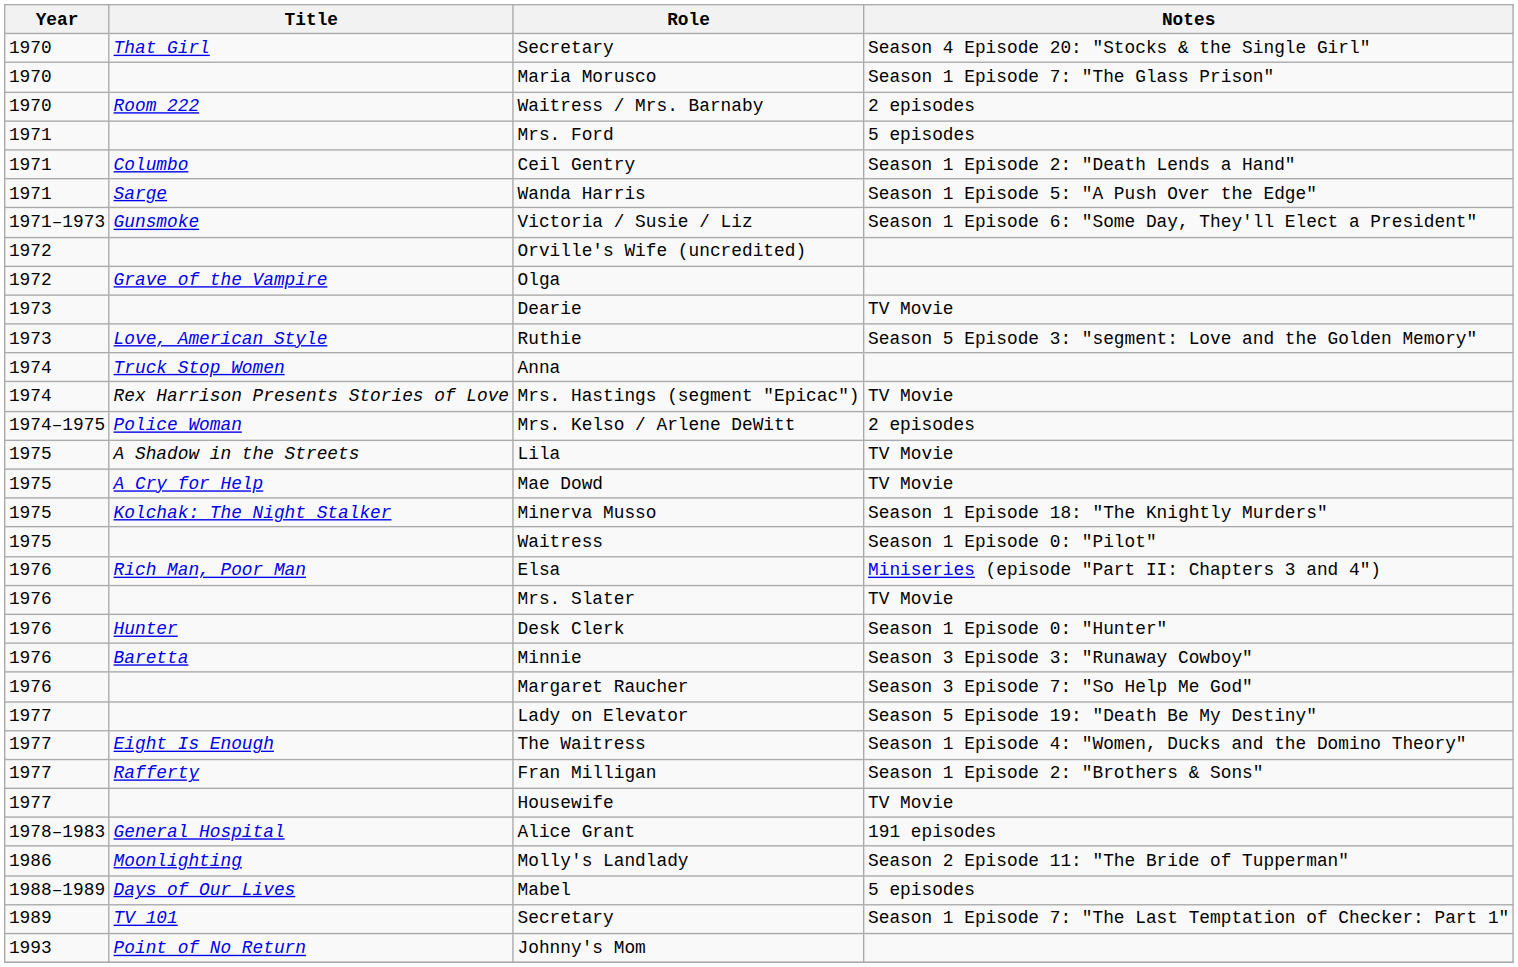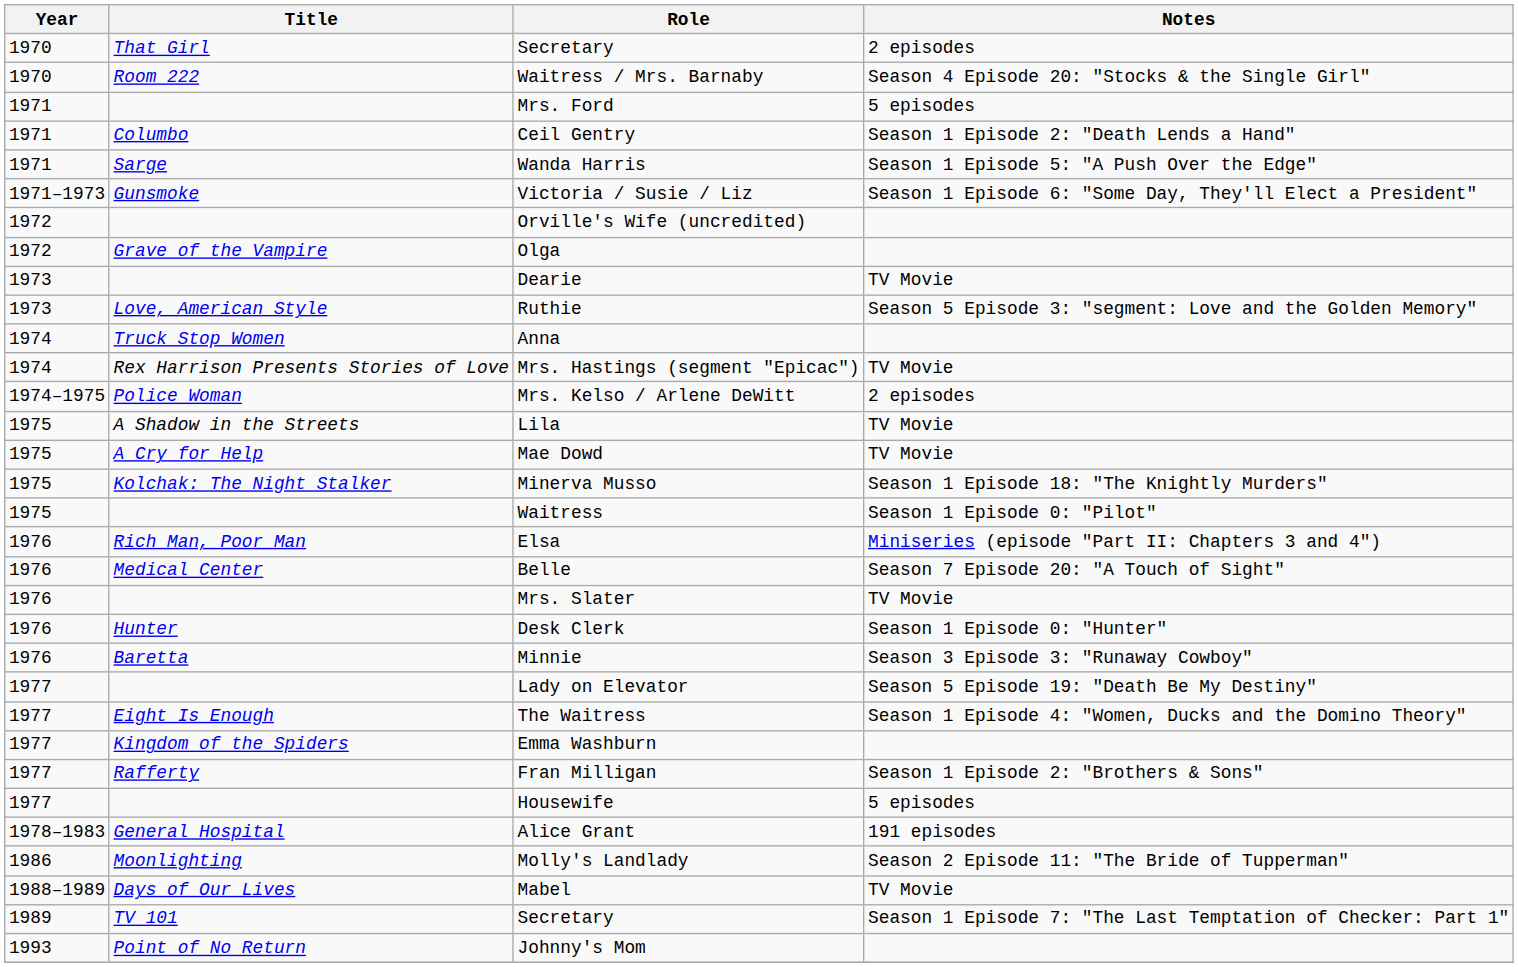 <table class="wikitable sortable">
 <tr>
 <th>Year</th>
 <th>Title</th>
 <th>Role</th>
 <th class="unsortable">Notes</th>
 </tr>
 <tr>
 <td>1970</td>
 <td><em><a href='#'>That Girl</a></em></td>
 <td>Secretary</td>
-<td>Season 4 Episode 20: "Stocks & the Single Girl"</td>
-</tr>
-<tr>
-<td>1970</td>
-<td><em></em></td>
-<td>Maria Morusco</td>
-<td>Season 1 Episode 7: "The Glass Prison"</td>
+<td>2 episodes</td>
 </tr>
 <tr>
 <td>1970</td>
 <td><em><a href='#'>Room 222</a></em></td>
 <td>Waitress / Mrs. Barnaby</td>
-<td>2 episodes</td>
+<td>Season 4 Episode 20: "Stocks & the Single Girl"</td>
 </tr>
 <tr>
 <td>1971</td>
 <td><em></em></td>
 <td>Mrs. Ford</td>
 <td>5 episodes</td>
 </tr>
 <tr>
 <td>1971</td>
 <td><em><a href='#'>Columbo</a></em></td>
 <td>Ceil Gentry</td>
 <td>Season 1 Episode 2: "Death Lends a Hand"</td>
 </tr>
 <tr>
 <td>1971</td>
 <td><em><a href='#'>Sarge</a></em></td>
 <td>Wanda Harris</td>
 <td>Season 1 Episode 5: "A Push Over the Edge"</td>
 </tr>
 <tr>
 <td>1971–1973</td>
 <td><em><a href='#'>Gunsmoke</a></em></td>
 <td>Victoria / Susie / Liz</td>
 <td>Season 1 Episode 6: "Some Day, They'll Elect a President"</td>
 </tr>
 <tr>
 <td>1972</td>
 <td><em></em></td>
 <td>Orville's Wife (uncredited)</td>
 <td></td>
 </tr>
 <tr>
 <td>1972</td>
 <td><em><a href='#'>Grave of the Vampire</a></em></td>
 <td>Olga</td>
 <td></td>
 </tr>
 <tr>
 <td>1973</td>
 <td><em></em></td>
 <td>Dearie</td>
 <td>TV Movie</td>
 </tr>
 <tr>
 <td>1973</td>
 <td><em><a href='#'>Love, American Style</a></em></td>
 <td>Ruthie</td>
 <td>Season 5 Episode 3: "segment: Love and the Golden Memory"</td>
 </tr>
 <tr>
 <td>1974</td>
 <td><em><a href='#'>Truck Stop Women</a></em></td>
 <td>Anna</td>
 <td></td>
 </tr>
 <tr>
 <td>1974</td>
 <td><em>Rex Harrison Presents Stories of Love</em></td>
 <td>Mrs. Hastings (segment "Epicac")</td>
 <td>TV Movie</td>
 </tr>
 <tr>
 <td>1974–1975</td>
 <td><em><a href='#'>Police Woman</a></em></td>
 <td>Mrs. Kelso / Arlene DeWitt</td>
 <td>2 episodes</td>
 </tr>
 <tr>
 <td>1975</td>
 <td><em>A Shadow in the Streets</em></td>
 <td>Lila</td>
 <td>TV Movie</td>
 </tr>
 <tr>
 <td>1975</td>
 <td><em><a href='#'>A Cry for Help</a></em></td>
 <td>Mae Dowd</td>
 <td>TV Movie</td>
 </tr>
 <tr>
 <td>1975</td>
 <td><em><a href='#'>Kolchak: The Night Stalker</a></em></td>
 <td>Minerva Musso</td>
 <td>Season 1 Episode 18: "The Knightly Murders"</td>
 </tr>
 <tr>
 <td>1975</td>
 <td><em></em></td>
 <td>Waitress</td>
 <td>Season 1 Episode 0: "Pilot"</td>
 </tr>
 <tr>
 <td>1976</td>
 <td><em><a href='#'>Rich Man, Poor Man</a></em></td>
 <td>Elsa</td>
 <td><a href='#'>Miniseries</a> (episode "Part II: Chapters 3 and 4")</td>
 </tr>
 <tr>
 <td>1976</td>
+<td><em><a href='#'>Medical Center</a></em></td>
+<td>Belle</td>
+<td>Season 7 Episode 20: "A Touch of Sight"</td>
+</tr>
+<tr>
+<td>1976</td>
 <td><em></em></td>
 <td>Mrs. Slater</td>
 <td>TV Movie</td>
 </tr>
 <tr>
 <td>1976</td>
 <td><em><a href='#'>Hunter</a></em></td>
 <td>Desk Clerk</td>
 <td>Season 1 Episode 0: "Hunter"</td>
 </tr>
 <tr>
 <td>1976</td>
 <td><em><a href='#'>Baretta</a></em></td>
 <td>Minnie</td>
 <td>Season 3 Episode 3: "Runaway Cowboy"</td>
 </tr>
 <tr>
-<td>1976</td>
-<td><em></em></td>
-<td>Margaret Raucher</td>
-<td>Season 3 Episode 7: "So Help Me God"</td>
-</tr>
-<tr>
 <td>1977</td>
 <td><em></em></td>
 <td>Lady on Elevator</td>
 <td>Season 5 Episode 19: "Death Be My Destiny"</td>
 </tr>
 <tr>
 <td>1977</td>
 <td><em><a href='#'>Eight Is Enough</a></em></td>
 <td>The Waitress</td>
 <td>Season 1 Episode 4: "Women, Ducks and the Domino Theory"</td>
 </tr>
 <tr>
 <td>1977</td>
+<td><em><a href='#'>Kingdom of the Spiders</a></em></td>
+<td>Emma Washburn</td>
+<td></td>
+</tr>
+<tr>
+<td>1977</td>
 <td><em><a href='#'>Rafferty</a></em></td>
 <td>Fran Milligan</td>
 <td>Season 1 Episode 2: "Brothers & Sons"</td>
 </tr>
 <tr>
 <td>1977</td>
 <td><em></em></td>
 <td>Housewife</td>
-<td>TV Movie</td>
+<td>5 episodes</td>
 </tr>
 <tr>
 <td>1978–1983</td>
 <td><em><a href='#'>General Hospital</a></em></td>
 <td>Alice Grant</td>
 <td>191 episodes</td>
 </tr>
 <tr>
 <td>1986</td>
 <td><em><a href='#'>Moonlighting</a></em></td>
 <td>Molly's Landlady</td>
 <td>Season 2 Episode 11: "The Bride of Tupperman"</td>
 </tr>
 <tr>
 <td>1988–1989</td>
 <td><em><a href='#'>Days of Our Lives</a></em></td>
 <td>Mabel</td>
-<td>5 episodes</td>
+<td>TV Movie</td>
 </tr>
 <tr>
 <td>1989</td>
 <td><em><a href='#'>TV 101</a></em></td>
 <td>Secretary</td>
 <td>Season 1 Episode 7: "The Last Temptation of Checker: Part 1"</td>
 </tr>
 <tr>
 <td>1993</td>
 <td><em><a href='#'>Point of No Return</a></em></td>
 <td>Johnny's Mom</td>
 <td></td>
 </tr>
 <tr>
 </tr>
 </table>
